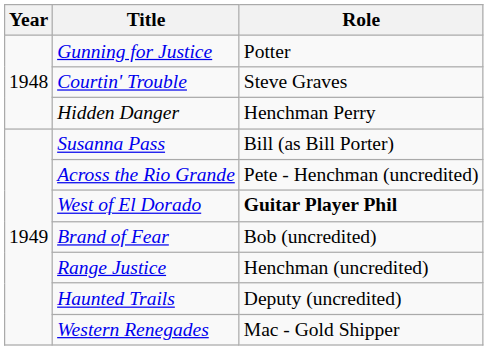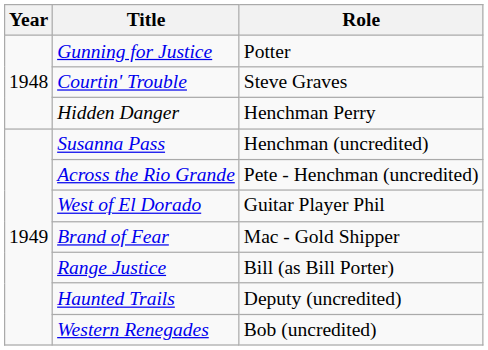 <table class="wikitable">
 <tr>
 <th>Year</th>
 <th>Title</th>
 <th>Role</th>
 </tr>
 <tr>
 <td rowspan=3>1948</td>
 <td><em><a href='#'>Gunning for Justice</a></em></td>
 <td>Potter</td>
 </tr>
 <tr>
 <td><em><a href='#'>Courtin' Trouble</a></em></td>
 <td>Steve Graves</td>
 </tr>
 <tr>
 <td><em>Hidden Danger</em></td>
 <td>Henchman Perry</td>
 </tr>
 <tr>
 <td rowspan=7>1949</td>
 <td><em><a href='#'>Susanna Pass</a></em></td>
-<td>Bill (as Bill Porter)</td>
+<td>Henchman (uncredited)</td>
 </tr>
 <tr>
 <td><em><a href='#'>Across the Rio Grande</a></em></td>
 <td>Pete - Henchman (uncredited)</td>
 </tr>
 <tr>
 <td><em><a href='#'>West of El Dorado</a></em></td>
-<td><strong>Guitar Player Phil</strong></td>
+<td>Guitar Player Phil</td>
 </tr>
 <tr>
 <td><em><a href='#'>Brand of Fear</a></em></td>
-<td>Bob (uncredited)</td>
+<td>Mac - Gold Shipper</td>
 </tr>
 <tr>
 <td><em><a href='#'>Range Justice</a></em></td>
-<td>Henchman (uncredited)</td>
+<td>Bill (as Bill Porter)</td>
 </tr>
 <tr>
 <td><em><a href='#'>Haunted Trails</a></em></td>
 <td>Deputy (uncredited)</td>
 </tr>
 <tr>
 <td><em><a href='#'>Western Renegades</a></em></td>
-<td>Mac - Gold Shipper</td>
+<td>Bob (uncredited)</td>
 </tr>
 </table>
